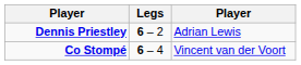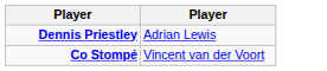 <table class=wikitable style="text-align:center">
 <tr>
 <th width=163>Player</th>
-<th width=50>Legs</th>
 <th width=163>Player</th>
 </tr>
 <tr align=left>
 <td align=right><strong><a href='#'>Dennis Priestley</a></strong> </td>
-<td align=center><strong>6</strong> – 2</td>
 <td> <a href='#'>Adrian Lewis</a></td>
 </tr>
 <tr align=left>
 <td align=right><strong><a href='#'>Co Stompé</a></strong> </td>
-<td align=center><strong>6</strong> – 4</td>
 <td> <a href='#'>Vincent van der Voort</a></td>
 </tr>
 </table>
